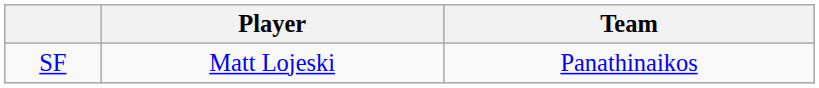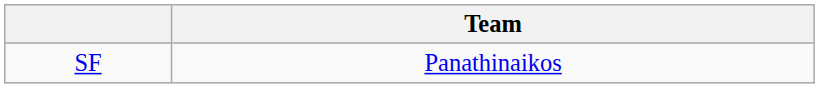 <table class="wikitable" style="text-align: center;" width="60%">
 <tr>
 <th style="text-align:center;"></th>
-<th style="text-align:center;">Player</th>
 <th style="text-align:center;">Team</th>
 </tr>
 <tr>
 <td style="text-align:center;"><a href='#'>SF</a></td>
-<td> <a href='#'>Matt Lojeski</a></td>
 <td><a href='#'>Panathinaikos</a></td>
 </tr>
 </table>
